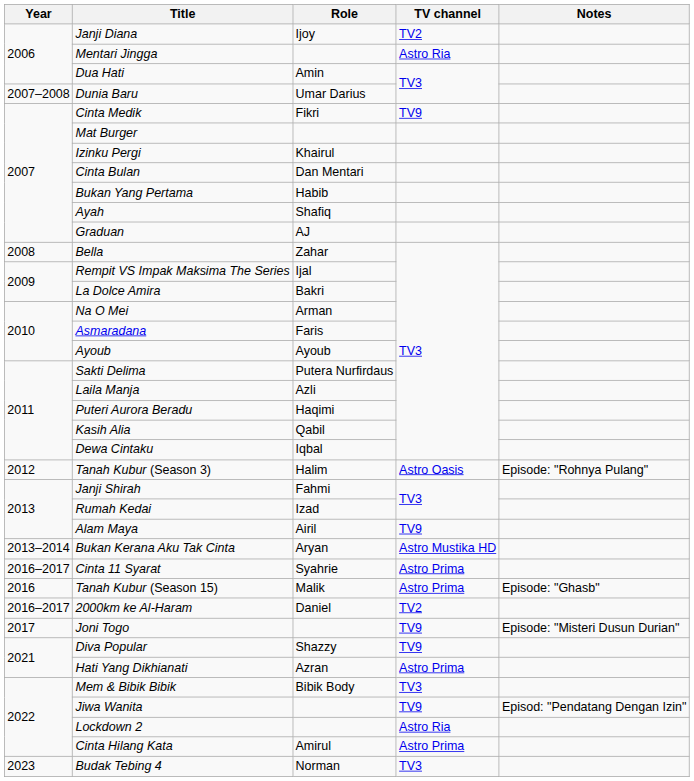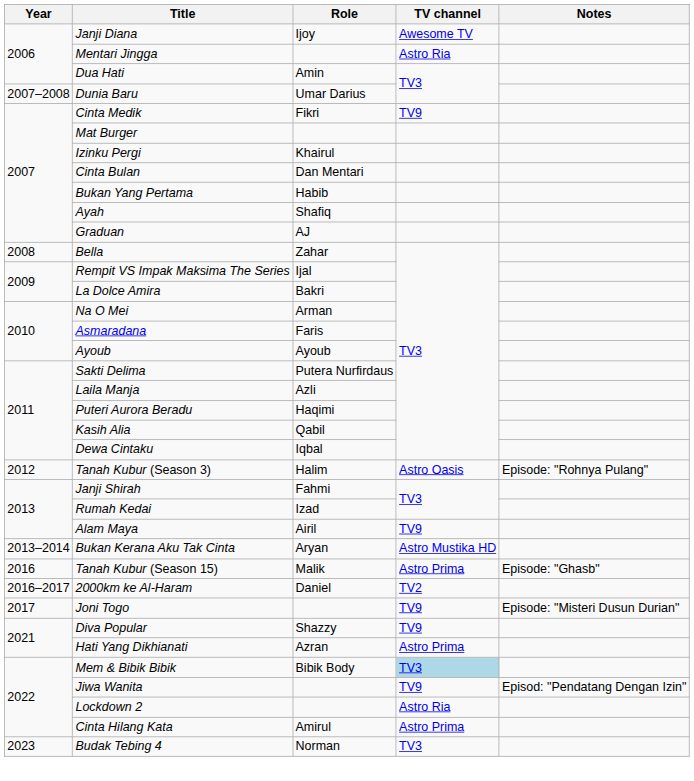 <table class="wikitable">
 <tr>
 <th>Year</th>
 <th>Title</th>
 <th>Role</th>
 <th>TV channel</th>
 <th>Notes</th>
 </tr>
 <tr>
 <td rowspan="3">2006</td>
 <td><em>Janji Diana</em></td>
 <td>Ijoy</td>
-<td><a href='#'>TV2</a></td>
+<td><a href='#'>Awesome TV</a></td>
 <td></td>
 </tr>
 <tr>
 <td><em>Mentari Jingga</em></td>
 <td></td>
 <td><a href='#'>Astro Ria</a></td>
 <td></td>
 </tr>
 <tr>
 <td><em>Dua Hati</em></td>
 <td>Amin</td>
 <td rowspan="2"><a href='#'>TV3</a></td>
 <td></td>
 </tr>
 <tr>
 <td>2007–2008</td>
 <td><em>Dunia Baru</em></td>
 <td>Umar Darius</td>
 <td></td>
 </tr>
 <tr>
 <td rowspan="7">2007</td>
 <td><em>Cinta Medik</em></td>
 <td>Fikri</td>
 <td><a href='#'>TV9</a></td>
 <td></td>
 </tr>
 <tr>
 <td><em>Mat Burger</em></td>
 <td></td>
 <td></td>
 <td></td>
 </tr>
 <tr>
 <td><em>Izinku Pergi</em></td>
 <td>Khairul</td>
 <td></td>
 <td></td>
 </tr>
 <tr>
 <td><em>Cinta Bulan</em></td>
 <td>Dan Mentari</td>
 <td></td>
 <td></td>
 </tr>
 <tr>
 <td><em>Bukan Yang Pertama</em></td>
 <td>Habib</td>
 <td></td>
 <td></td>
 </tr>
 <tr>
 <td><em>Ayah</em></td>
 <td>Shafiq</td>
 <td></td>
 <td></td>
 </tr>
 <tr>
 <td><em>Graduan</em></td>
 <td>AJ</td>
 <td></td>
 <td></td>
 </tr>
 <tr>
 <td>2008</td>
 <td><em>Bella</em></td>
 <td>Zahar</td>
 <td rowspan="11"><a href='#'>TV3</a></td>
 <td></td>
 </tr>
 <tr>
 <td rowspan="2">2009</td>
 <td><em>Rempit VS Impak Maksima The Series</em></td>
 <td>Ijal</td>
 <td></td>
 </tr>
 <tr>
 <td><em>La Dolce Amira</em></td>
 <td>Bakri</td>
 <td></td>
 </tr>
 <tr>
 <td rowspan="3">2010</td>
 <td><em>Na O Mei</em></td>
 <td>Arman</td>
 <td></td>
 </tr>
 <tr>
 <td><em><a href='#'>Asmaradana</a></em></td>
 <td>Faris</td>
 <td></td>
 </tr>
 <tr>
 <td><em>Ayoub</em></td>
 <td>Ayoub</td>
 <td></td>
 </tr>
 <tr>
 <td rowspan="5">2011</td>
 <td><em>Sakti Delima</em></td>
 <td>Putera Nurfirdaus</td>
 <td></td>
 </tr>
 <tr>
 <td><em>Laila Manja</em></td>
 <td>Azli</td>
 <td></td>
 </tr>
 <tr>
 <td><em>Puteri Aurora Beradu</em></td>
 <td>Haqimi</td>
 <td></td>
 </tr>
 <tr>
 <td><em>Kasih Alia</em></td>
 <td>Qabil</td>
 <td></td>
 </tr>
 <tr>
 <td><em>Dewa Cintaku</em></td>
 <td>Iqbal</td>
 <td></td>
 </tr>
 <tr>
 <td>2012</td>
 <td><em>Tanah Kubur</em> (Season 3)</td>
 <td>Halim</td>
 <td><a href='#'>Astro Oasis</a></td>
 <td>Episode: "Rohnya Pulang"</td>
 </tr>
 <tr>
 <td rowspan="3">2013</td>
 <td><em>Janji Shirah</em></td>
 <td>Fahmi</td>
 <td rowspan="2"><a href='#'>TV3</a></td>
 <td></td>
 </tr>
 <tr>
 <td><em>Rumah Kedai</em></td>
 <td>Izad</td>
 <td></td>
 </tr>
 <tr>
 <td><em>Alam Maya </em></td>
 <td>Airil</td>
 <td><a href='#'>TV9</a></td>
 <td></td>
 </tr>
 <tr>
 <td>2013–2014</td>
 <td><em>Bukan Kerana Aku Tak Cinta</em></td>
 <td>Aryan</td>
 <td><a href='#'>Astro Mustika HD</a></td>
 <td></td>
 </tr>
 <tr>
-<td>2016–2017</td>
-<td><em>Cinta 11 Syarat</em></td>
-<td>Syahrie</td>
-<td><a href='#'>Astro Prima</a></td>
-<td></td>
-</tr>
-<tr>
 <td>2016</td>
 <td><em>Tanah Kubur</em> (Season 15)</td>
 <td>Malik</td>
 <td><a href='#'>Astro Prima</a></td>
 <td>Episode: "Ghasb"</td>
 </tr>
 <tr>
 <td>2016–2017</td>
 <td><em>2000km ke Al-Haram</em></td>
 <td>Daniel</td>
 <td><a href='#'>TV2</a></td>
 <td></td>
 </tr>
 <tr>
 <td>2017</td>
 <td><em>Joni Togo</em></td>
 <td></td>
 <td><a href='#'>TV9</a></td>
 <td>Episode: "Misteri Dusun Durian"</td>
 </tr>
 <tr>
 <td rowspan="2">2021</td>
 <td><em>Diva Popular</em></td>
 <td>Shazzy</td>
 <td><a href='#'>TV9</a></td>
 <td></td>
 </tr>
 <tr>
 <td><em>Hati Yang Dikhianati</em></td>
 <td>Azran</td>
 <td><a href='#'>Astro Prima</a></td>
 <td></td>
 </tr>
 <tr>
 <td rowspan="4">2022</td>
 <td><em>Mem & Bibik Bibik</em></td>
 <td>Bibik Body</td>
-<td><a href='#'>TV3</a></td>
+<td style="background: lightblue;"><a href='#'>TV3</a></td>
 <td></td>
 </tr>
 <tr>
 <td><em>Jiwa Wanita</em></td>
 <td></td>
 <td><a href='#'>TV9</a></td>
 <td>Episod: "Pendatang Dengan Izin"</td>
 </tr>
 <tr>
 <td><em>Lockdown 2</em></td>
 <td></td>
 <td><a href='#'>Astro Ria</a></td>
 <td></td>
 </tr>
 <tr>
 <td><em>Cinta Hilang Kata</em></td>
 <td>Amirul</td>
 <td><a href='#'>Astro Prima</a></td>
 <td></td>
 </tr>
 <tr>
 <td rowspan="1">2023</td>
 <td><em>Budak Tebing 4</em></td>
 <td>Norman</td>
 <td><a href='#'>TV3</a></td>
 <td></td>
 </tr>
 </table>
